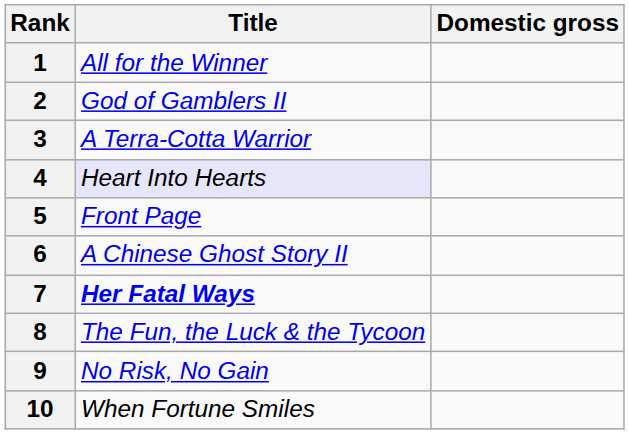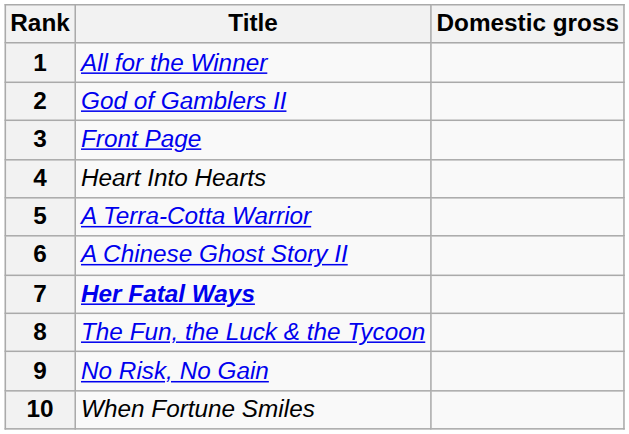 <table class="wikitable sortable" style="margin:auto; margin:auto;">
 <tr>
 <th>Rank</th>
 <th>Title</th>
 <th>Domestic gross</th>
 </tr>
 <tr>
 <th style="text-align:center;">1</th>
 <td><em><a href='#'>All for the Winner</a></em></td>
 <td></td>
 </tr>
 <tr>
 <th style="text-align:center;">2</th>
 <td><em><a href='#'>God of Gamblers II</a></em></td>
 <td></td>
 </tr>
 <tr>
 <th style="text-align:center;">3</th>
-<td><em><a href='#'>A Terra-Cotta Warrior</a></em></td>
+<td><em><a href='#'>Front Page</a></em></td>
 <td></td>
 </tr>
 <tr>
 <th style="text-align:center;">4</th>
-<td style="background: lavender;"><em>Heart Into Hearts</em></td>
+<td><em>Heart Into Hearts</em></td>
 <td></td>
 </tr>
 <tr>
 <th style="text-align:center;">5</th>
-<td><em><a href='#'>Front Page</a></em></td>
+<td><em><a href='#'>A Terra-Cotta Warrior</a></em></td>
 <td></td>
 </tr>
 <tr>
 <th style="text-align:center;">6</th>
 <td><em><a href='#'>A Chinese Ghost Story II</a></em></td>
 <td></td>
 </tr>
 <tr>
 <th style="text-align:center;">7</th>
 <td><strong><em><a href='#'>Her Fatal Ways</a></em></strong></td>
 <td></td>
 </tr>
 <tr>
 <th style="text-align:center;">8</th>
 <td><em><a href='#'>The Fun, the Luck & the Tycoon</a></em></td>
 <td></td>
 </tr>
 <tr>
 <th style="text-align:center;">9</th>
 <td><em><a href='#'>No Risk, No Gain</a></em></td>
 <td></td>
 </tr>
 <tr>
 <th style="text-align:center;">10</th>
 <td><em>When Fortune Smiles</em></td>
 <td></td>
 </tr>
 </table>
